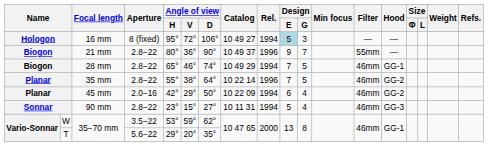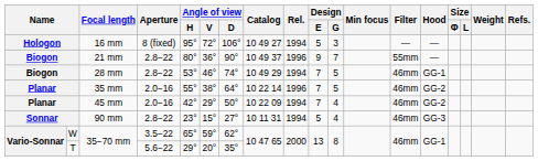 <table class="wikitable sortable" style="font-size:80%;text-align:center;">
 <tr>
 <th rowspan=2 colspan=2 data-sort-type="text">Name</th>
 <th rowspan=2 data-sort-type="number"><a href='#'>Focal length</a></th>
 <th rowspan=2 data-sort-type="number">Aperture</th>
 <th colspan=3><a href='#'>Angle of view</a></th>
 <th rowspan=2 data-sort-type="number">Catalog</th>
 <th rowspan=2 data-sort-type="number">Rel.</th>
 <th colspan=2>Design</th>
 <th rowspan=2 data-sort-type="number">Min focus</th>
 <th rowspan=2 data-sort-type="number">Filter</th>
 <th rowspan=2 data-sort-type="text">Hood</th>
 <th colspan=2>Size</th>
 <th rowspan=2 data-sort-type="number">Weight</th>
 <th rowspan=2 class="unsortable">Refs.</th>
 </tr>
 <tr>
 <th data-sort-type="number">H</th>
 <th data-sort-type="number">V</th>
 <th data-sort-type="number">D</th>
 <th data-sort-type="number">E</th>
 <th data-sort-type="number">G</th>
 <th data-sort-type="number">Φ</th>
 <th data-sort-type="number">L</th>
 </tr>
 <tr>
 <th colspan=2><a href='#'>Hologon</a></th>
 <td>16 mm</td>
 <td data-sort-value="8">8 (fixed)</td>
 <td>95°</td>
 <td>72°</td>
 <td>106°</td>
 <td>10 49 27</td>
 <td>1994</td>
-<td style="background: lightblue;">5</td>
+<td>5</td>
 <td>3</td>
 <td></td>
 <td>—</td>
 <td>—</td>
 <td></td>
 <td></td>
 <td></td>
 <td></td>
 </tr>
 <tr>
 <th colspan=2><a href='#'>Biogon</a></th>
 <td>21 mm</td>
 <td data-sort-value="2.8">2.8−22</td>
 <td>80°</td>
 <td>36°</td>
 <td>90°</td>
 <td>10 49 37</td>
 <td>1996</td>
 <td>9</td>
 <td>7</td>
 <td></td>
 <td>55mm</td>
 <td>—</td>
 <td></td>
 <td></td>
 <td></td>
 <td></td>
 </tr>
 <tr>
 <th colspan=2>Biogon</th>
 <td>28 mm</td>
 <td data-sort-value="2.8">2.8−22</td>
-<td>65°</td>
+<td>53°</td>
 <td>46°</td>
 <td>74°</td>
 <td>10 49 29</td>
 <td>1994</td>
 <td>7</td>
 <td>5</td>
 <td></td>
 <td>46mm</td>
 <td>GG-1</td>
 <td></td>
 <td></td>
 <td></td>
 <td></td>
 </tr>
 <tr>
 <th colspan=2><a href='#'>Planar</a></th>
 <td>35 mm</td>
-<td data-sort-value="2.8">2.8−22</td>
+<td data-sort-value="2">2.0−16</td>
 <td>55°</td>
 <td>38°</td>
 <td>64°</td>
 <td>10 22 14</td>
 <td>1996</td>
 <td>7</td>
 <td>5</td>
 <td></td>
 <td>46mm</td>
 <td>GG-2</td>
 <td></td>
 <td></td>
 <td></td>
 <td></td>
 </tr>
 <tr>
 <th colspan=2>Planar</th>
 <td>45 mm</td>
 <td data-sort-value="2">2.0−16</td>
 <td>42°</td>
 <td>29°</td>
 <td>50°</td>
 <td>10 22 09</td>
 <td>1994</td>
-<td>6</td>
+<td>7</td>
 <td>4</td>
 <td></td>
 <td>46mm</td>
 <td>GG-2</td>
 <td></td>
 <td></td>
 <td></td>
 <td></td>
 </tr>
 <tr>
 <th colspan=2><a href='#'>Sonnar</a></th>
 <td>90 mm</td>
 <td data-sort-value="2.8">2.8−22</td>
 <td>23°</td>
 <td>15°</td>
 <td>27°</td>
 <td>10 11 31</td>
 <td>1994</td>
 <td>5</td>
 <td>4</td>
 <td></td>
 <td>46mm</td>
 <td>GG-3</td>
 <td></td>
 <td></td>
 <td></td>
 <td></td>
 </tr>
 <tr>
 <th rowspan=2>Vario-Sonnar</th>
 <td>W</td>
 <td rowspan=2>35−70 mm</td>
 <td data-sort-value="3.5">3.5−22</td>
-<td>53°</td>
+<td>65°</td>
 <td>59°</td>
 <td>62°</td>
 <td rowspan=2>10 47 65</td>
 <td rowspan=2>2000</td>
 <td rowspan=2>13</td>
 <td rowspan=2>8</td>
 <td rowspan=2></td>
 <td rowspan=2>46mm</td>
 <td rowspan=2>GG-1</td>
 <td rowspan=2></td>
 <td rowspan=2></td>
 <td rowspan=2></td>
 <td rowspan=2></td>
 </tr>
 <tr>
 <td>T</td>
 <td data-sort-value="5.6">5.6−22</td>
 <td>29°</td>
 <td>20°</td>
 <td>35°</td>
 </tr>
 </table>
